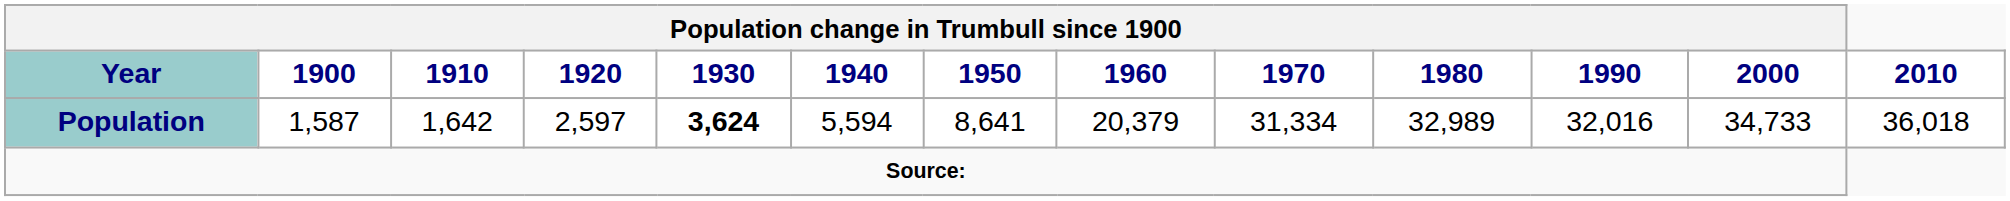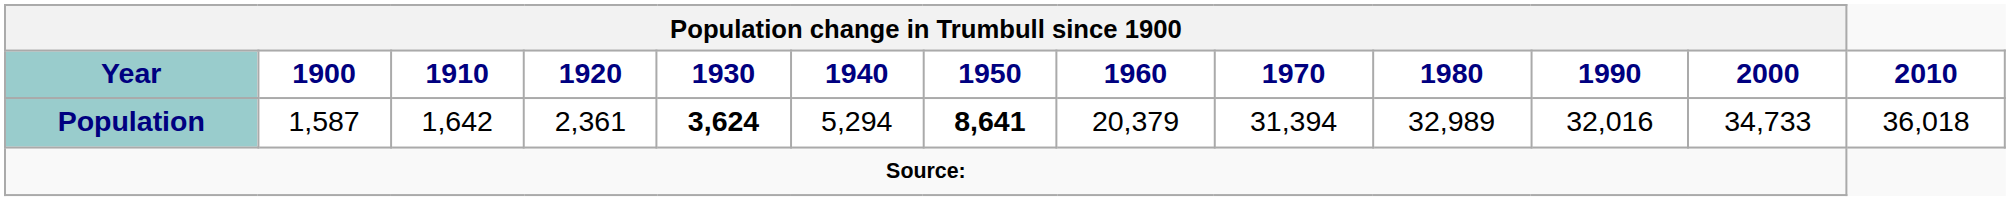 <table class="wikitable" style="font-size:90%; width:80%; border:0; text-align:center; line-height:120%;">
 <tr>
 <th colspan="12" style="text-align:center;font-size:90%;">Population change in Trumbull since 1900</th>
 </tr>
 <tr>
 <th style="background:#9cc; color:navy; height:17px;">Year</th>
 <th style="background:#fff; color:navy;">1900</th>
 <th style="background:#fff; color:navy;">1910</th>
 <th style="background:#fff; color:navy;">1920</th>
 <th style="background:#fff; color:navy;">1930</th>
 <th style="background:#fff; color:navy;">1940</th>
 <th style="background:#fff; color:navy;">1950</th>
 <th style="background:#fff; color:navy;">1960</th>
 <th style="background:#fff; color:navy;">1970</th>
 <th style="background:#fff; color:navy;">1980</th>
 <th style="background:#fff; color:navy;">1990</th>
 <th style="background:#fff; color:navy;">2000</th>
 <th style="background:#fff; color:navy;">2010</th>
 </tr>
 <tr style="text-align:center;">
 <th style="background:#9cc; color:navy; height:17px;">Population</th>
 <td style="background:#fff; color:black;">1,587</td>
 <td style="background:#fff; color:black;">1,642</td>
-<td style="background:#fff; color:black;">2,597</td>
+<td style="background:#fff; color:black;">2,361</td>
 <td style="background:#fff; color:black;"><strong>3,624</strong></td>
-<td style="background:#fff; color:black;">5,594</td>
-<td style="background:#fff; color:black;">8,641</td>
+<td style="background:#fff; color:black;">5,294</td>
+<td style="background:#fff; color:black;"><strong>8,641</strong></td>
 <td style="background:#fff; color:black;">20,379</td>
-<td style="background:#fff; color:black;">31,334</td>
+<td style="background:#fff; color:black;">31,394</td>
 <td style="background:#fff; color:black;">32,989</td>
 <td style="background:#fff; color:black;">32,016</td>
 <td style="background:#fff; color:black;">34,733</td>
 <td style="background:#fff; color:black;">36,018</td>
 </tr>
 <tr>
 <td colspan="12" style="text-align:center;font-size:90%;"><small><strong>Source:</strong></small></td>
 </tr>
 </table>
